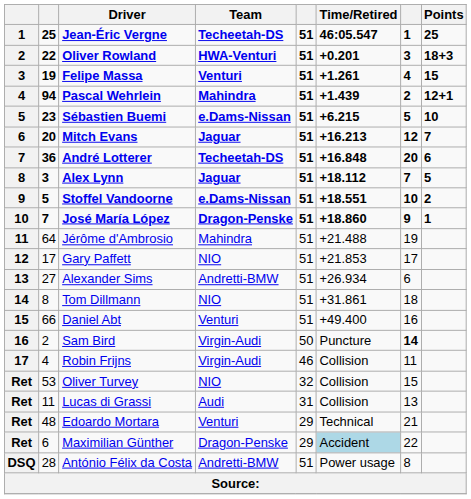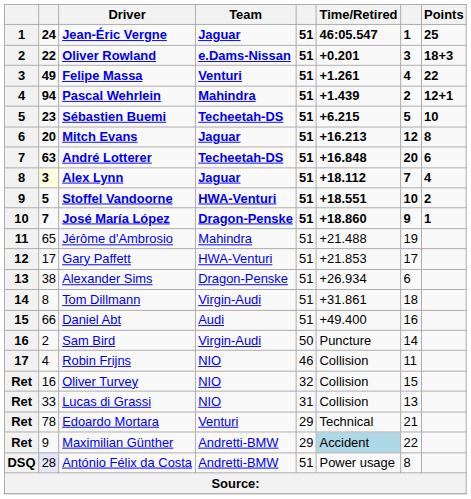 <table class="wikitable" style="font-size: 85%">
 <tr>
 <th scope="col"></th>
 <th scope="col"></th>
 <th scope="col">Driver</th>
 <th scope="col">Team</th>
 <th scope="col"></th>
 <th scope="col">Time/Retired</th>
 <th scope="col"></th>
 <th scope="col">Points</th>
 </tr>
 <tr>
 <th scope="row">1</th>
-<td><strong>25</strong></td>
+<td><strong>24</strong></td>
 <td><strong> <a href='#'>Jean-Éric Vergne</a></strong></td>
-<td><strong><a href='#'>Techeetah-DS</a></strong></td>
+<td><strong><a href='#'>Jaguar</a></strong></td>
 <td><strong>51</strong></td>
 <td><strong>46:05.547</strong></td>
 <td><strong>1</strong></td>
 <td><strong>25</strong></td>
 </tr>
 <tr>
 <th scope="row">2</th>
 <td><strong>22</strong></td>
 <td><strong> <a href='#'>Oliver Rowland</a></strong></td>
-<td><strong><a href='#'>HWA-Venturi</a></strong></td>
+<td><strong><a href='#'>e.Dams-Nissan</a></strong></td>
 <td><strong>51</strong></td>
 <td><strong>+0.201</strong></td>
 <td><strong>3</strong></td>
 <td><strong>18+3</strong></td>
 </tr>
 <tr>
 <th scope="row">3</th>
-<td><strong>19</strong></td>
+<td><strong>49</strong></td>
 <td><strong> <a href='#'>Felipe Massa</a></strong></td>
 <td><strong><a href='#'>Venturi</a></strong></td>
 <td><strong>51</strong></td>
 <td><strong>+1.261</strong></td>
 <td><strong>4</strong></td>
-<td><strong>15</strong></td>
+<td><strong>22</strong></td>
 </tr>
 <tr>
 <th scope="row">4</th>
 <td><strong>94</strong></td>
 <td><strong> <a href='#'>Pascal Wehrlein</a></strong></td>
 <td><strong><a href='#'>Mahindra</a></strong></td>
 <td><strong>51</strong></td>
 <td><strong>+1.439</strong></td>
 <td><strong>2</strong></td>
 <td><strong>12+1</strong></td>
 </tr>
 <tr>
 <th scope="row">5</th>
 <td><strong>23</strong></td>
 <td><strong> <a href='#'>Sébastien Buemi</a></strong></td>
-<td><strong><a href='#'>e.Dams-Nissan</a></strong></td>
+<td><strong><a href='#'>Techeetah-DS</a></strong></td>
 <td><strong>51</strong></td>
 <td><strong>+6.215</strong></td>
 <td><strong>5</strong></td>
 <td><strong>10</strong></td>
 </tr>
 <tr>
 <th scope="row">6</th>
 <td><strong>20</strong></td>
 <td><strong> <a href='#'>Mitch Evans</a></strong></td>
 <td><strong><a href='#'>Jaguar</a></strong></td>
 <td><strong>51</strong></td>
 <td><strong>+16.213</strong></td>
 <td><strong>12</strong></td>
-<td><strong>7</strong></td>
+<td><strong>8</strong></td>
 </tr>
 <tr>
 <th scope="row">7</th>
-<td><strong>36</strong></td>
+<td><strong>63</strong></td>
 <td><strong> <a href='#'>André Lotterer</a></strong></td>
 <td><strong><a href='#'>Techeetah-DS</a></strong></td>
 <td><strong>51</strong></td>
 <td><strong>+16.848</strong></td>
 <td><strong>20</strong></td>
 <td><strong>6</strong></td>
 </tr>
 <tr>
 <th scope="row">8</th>
-<td><strong>3</strong></td>
+<td style="background: lightyellow;"><strong>3</strong></td>
 <td><strong> <a href='#'>Alex Lynn</a></strong></td>
 <td><strong><a href='#'>Jaguar</a></strong></td>
 <td><strong>51</strong></td>
 <td><strong>+18.112</strong></td>
 <td><strong>7</strong></td>
-<td><strong>5</strong></td>
+<td><strong>4</strong></td>
 </tr>
 <tr>
 <th scope="row">9</th>
 <td><strong>5</strong></td>
 <td><strong> <a href='#'>Stoffel Vandoorne</a></strong></td>
-<td><strong><a href='#'>e.Dams-Nissan</a></strong></td>
+<td><strong><a href='#'>HWA-Venturi</a></strong></td>
 <td><strong>51</strong></td>
 <td><strong>+18.551</strong></td>
 <td><strong>10</strong></td>
 <td><strong>2</strong></td>
 </tr>
 <tr>
 <th scope="row">10</th>
 <td><strong>7</strong></td>
 <td><strong> <a href='#'>José María López</a></strong></td>
 <td><strong><a href='#'>Dragon-Penske</a></strong></td>
 <td><strong>51</strong></td>
 <td><strong>+18.860</strong></td>
 <td><strong>9</strong></td>
 <td><strong>1</strong></td>
 </tr>
 <tr>
 <th scope="row">11</th>
-<td>64</td>
+<td>65</td>
 <td> <a href='#'>Jérôme d'Ambrosio</a></td>
 <td><a href='#'>Mahindra</a></td>
 <td>51</td>
 <td>+21.488</td>
 <td>19</td>
 <td></td>
 </tr>
 <tr>
 <th scope="row">12</th>
 <td>17</td>
 <td> <a href='#'>Gary Paffett</a></td>
-<td><a href='#'>NIO</a></td>
+<td><a href='#'>HWA-Venturi</a></td>
 <td>51</td>
 <td>+21.853</td>
 <td>17</td>
 <td></td>
 </tr>
 <tr>
 <th scope="row">13</th>
-<td>27</td>
+<td>38</td>
 <td> <a href='#'>Alexander Sims</a></td>
-<td><a href='#'>Andretti-BMW</a></td>
+<td><a href='#'>Dragon-Penske</a></td>
 <td>51</td>
 <td>+26.934</td>
 <td>6</td>
 <td></td>
 </tr>
 <tr>
 <th scope="row">14</th>
 <td>8</td>
 <td> <a href='#'>Tom Dillmann</a></td>
-<td><a href='#'>NIO</a></td>
+<td><a href='#'>Virgin-Audi</a></td>
 <td>51</td>
 <td>+31.861</td>
 <td>18</td>
 <td></td>
 </tr>
 <tr>
 <th scope="row">15</th>
 <td>66</td>
 <td> <a href='#'>Daniel Abt</a></td>
-<td><a href='#'>Venturi</a></td>
+<td><a href='#'>Audi</a></td>
 <td>51</td>
 <td>+49.400</td>
 <td>16</td>
 <td></td>
 </tr>
 <tr>
 <th scope="row">16</th>
 <td>2</td>
 <td> <a href='#'>Sam Bird</a></td>
 <td><a href='#'>Virgin-Audi</a></td>
 <td>50</td>
 <td>Puncture</td>
-<td><strong>14</strong></td>
+<td>14</td>
 <td></td>
 </tr>
 <tr>
 <th scope="row">17</th>
 <td>4</td>
 <td> <a href='#'>Robin Frijns</a></td>
-<td><a href='#'>Virgin-Audi</a></td>
+<td><a href='#'>NIO</a></td>
 <td>46</td>
 <td>Collision</td>
 <td>11</td>
 <td></td>
 </tr>
 <tr>
 <th scope="row">Ret</th>
-<td>53</td>
+<td>16</td>
 <td> <a href='#'>Oliver Turvey</a></td>
 <td><a href='#'>NIO</a></td>
 <td>32</td>
 <td>Collision</td>
 <td>15</td>
 <td></td>
 </tr>
 <tr>
 <th scope="row">Ret</th>
-<td>11</td>
+<td>33</td>
 <td> <a href='#'>Lucas di Grassi</a></td>
-<td><a href='#'>Audi</a></td>
+<td><a href='#'>NIO</a></td>
 <td>31</td>
 <td>Collision</td>
 <td>13</td>
 <td></td>
 </tr>
 <tr>
 <th scope="row">Ret</th>
-<td>48</td>
+<td>78</td>
 <td> <a href='#'>Edoardo Mortara</a></td>
 <td><a href='#'>Venturi</a></td>
 <td>29</td>
 <td>Technical</td>
 <td>21</td>
 <td></td>
 </tr>
 <tr>
 <th scope="row">Ret</th>
-<td>6</td>
+<td>9</td>
 <td> <a href='#'>Maximilian Günther</a></td>
-<td><a href='#'>Dragon-Penske</a></td>
+<td><a href='#'>Andretti-BMW</a></td>
 <td>29</td>
 <td style="background: lightblue;">Accident</td>
 <td>22</td>
 <td></td>
 </tr>
 <tr>
 <th scope="row">DSQ</th>
-<td>28</td>
+<td style="background: lavender;">28</td>
 <td> <a href='#'>António Félix da Costa</a></td>
 <td><a href='#'>Andretti-BMW</a></td>
 <td>51</td>
 <td>Power usage</td>
 <td>8</td>
 <td></td>
 </tr>
 <tr>
 <th colspan="8">Source:</th>
 </tr>
 <tr>
 </tr>
 </table>
